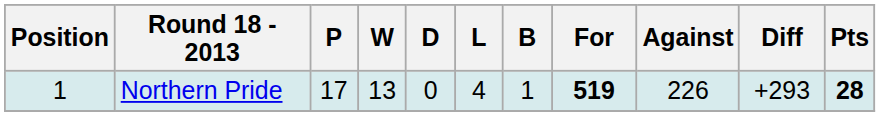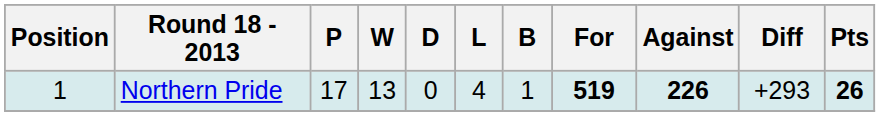 <table class="wikitable" style="text-align:center; font-size:85%;">
 <tr>
 <th width=40 abbr="Position">Position</th>
 <th width=100>Round 18 - 2013</th>
 <th width=20 abbr="Played">P</th>
 <th width=20 abbr="Won">W</th>
 <th width=20 abbr="Drawn">D</th>
 <th width=20 abbr="Lost">L</th>
 <th width=20 abbr="Bye">B</th>
 <th width=40 abbr="Points for">For</th>
 <th width=40 abbr="Points against">Against</th>
 <th width=40 abbr="Points difference">Diff</th>
 <th width=20 abbr="Points">Pts</th>
 </tr>
 <tr style="background: #d7ebed;">
 <td>1</td>
 <td style="text-align:left;"> <a href='#'>Northern Pride</a></td>
 <td>17</td>
 <td>13</td>
 <td>0</td>
 <td>4</td>
 <td>1</td>
 <td><strong>519</strong></td>
-<td>226</td>
+<td><strong>226</strong></td>
 <td>+293</td>
-<td><strong>28</strong></td>
+<td><strong>26</strong></td>
 </tr>
 <tr>
 </tr>
 </table>
